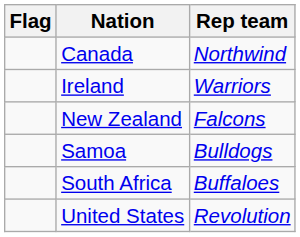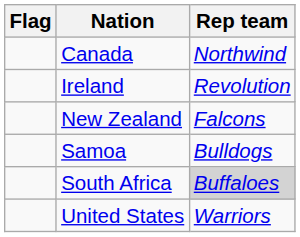 <table class="wikitable" style="font-size: 95%;">
 <tr>
 <th>Flag</th>
 <th>Nation</th>
 <th>Rep team</th>
 </tr>
 <tr>
 <td></td>
 <td><a href='#'>Canada</a></td>
 <td><em><a href='#'>Northwind</a></em></td>
 </tr>
 <tr>
 <td></td>
 <td><a href='#'>Ireland</a></td>
-<td><em><a href='#'>Warriors</a></em></td>
+<td><em><a href='#'>Revolution</a></em></td>
 </tr>
 <tr>
 <td></td>
 <td><a href='#'>New Zealand</a></td>
 <td><em><a href='#'>Falcons</a></em></td>
 </tr>
 <tr>
 <td></td>
 <td><a href='#'>Samoa</a></td>
 <td><em><a href='#'>Bulldogs</a></em></td>
 </tr>
 <tr>
 <td></td>
 <td><a href='#'>South Africa</a></td>
-<td><em><a href='#'>Buffaloes</a></em></td>
+<td style="background: lightgrey;"><em><a href='#'>Buffaloes</a></em></td>
 </tr>
 <tr>
 <td></td>
 <td><a href='#'>United States</a></td>
-<td><em><a href='#'>Revolution</a></em></td>
+<td><em><a href='#'>Warriors</a></em></td>
 </tr>
 </table>
